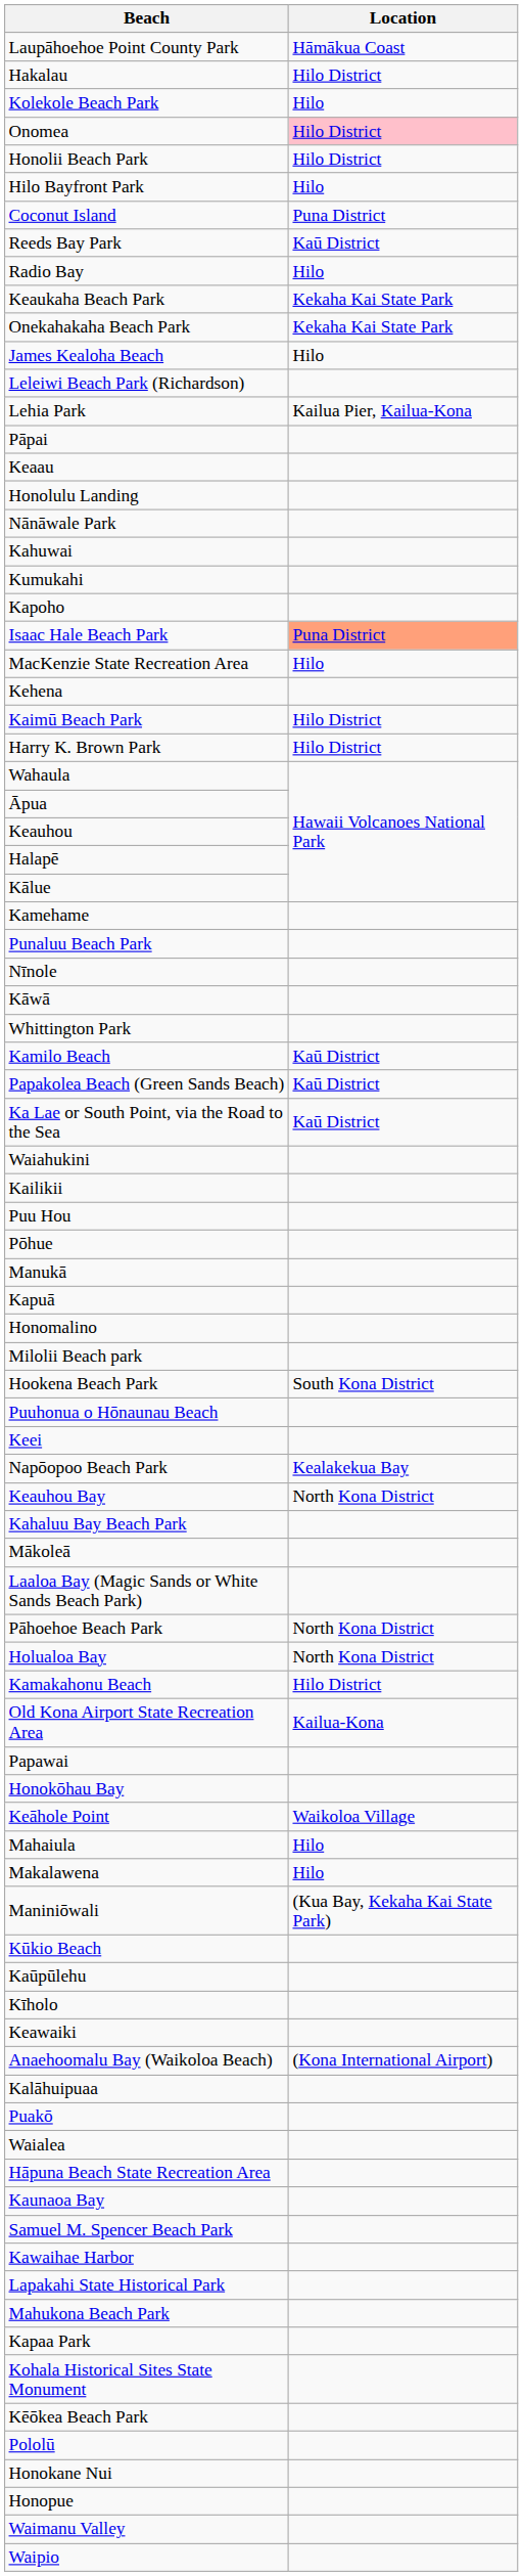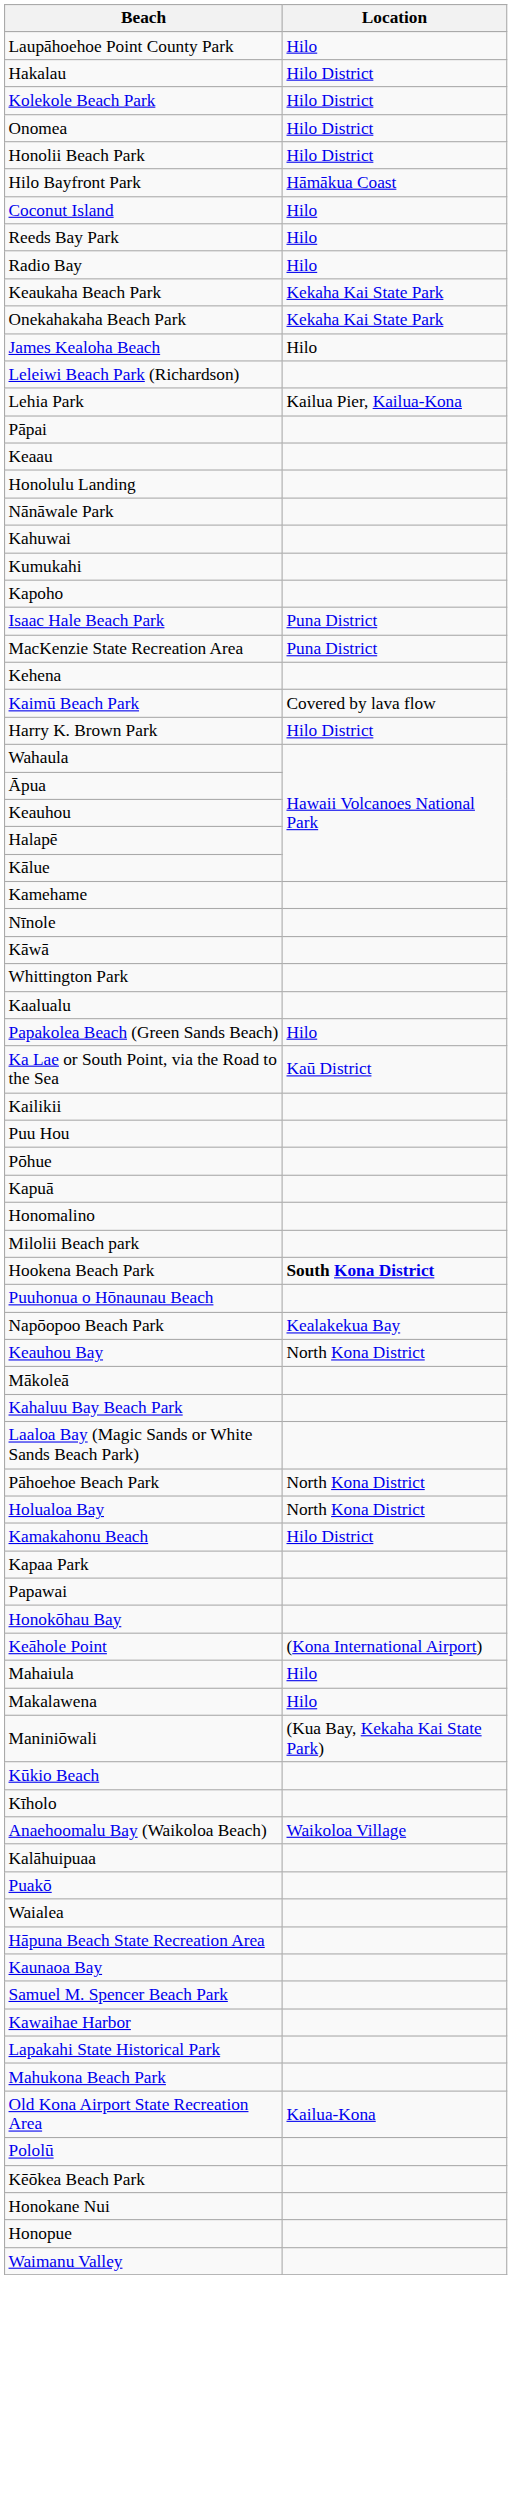 <table class="wikitable sortable collapsible collapsed">
 <tr align="center" bgcolor="#D6D6D6">
 <th width="250"><strong>Beach</strong></th>
 <th width="200"><strong>Location</strong></th>
 </tr>
 <tr>
 <td>Laupāhoehoe Point County Park</td>
-<td><a href='#'>Hāmākua Coast</a></td>
+<td><a href='#'>Hilo</a></td>
 </tr>
 <tr>
 <td>Hakalau</td>
 <td><a href='#'>Hilo District</a></td>
 </tr>
 <tr>
 <td><a href='#'>Kolekole Beach Park</a></td>
-<td><a href='#'>Hilo</a></td>
+<td><a href='#'>Hilo District</a></td>
 </tr>
 <tr>
 <td>Onomea</td>
-<td style="background: pink;"><a href='#'>Hilo District</a></td>
+<td><a href='#'>Hilo District</a></td>
 </tr>
 <tr>
 <td>Honolii Beach Park</td>
 <td><a href='#'>Hilo District</a></td>
 </tr>
 <tr>
 <td>Hilo Bayfront Park</td>
+<td><a href='#'>Hāmākua Coast</a></td>
+</tr>
+<tr>
+<td><a href='#'>Coconut Island</a></td>
 <td><a href='#'>Hilo</a></td>
 </tr>
 <tr>
-<td><a href='#'>Coconut Island</a></td>
-<td><a href='#'>Puna District</a></td>
-</tr>
-<tr>
 <td>Reeds Bay Park</td>
-<td><a href='#'>Kaū District</a></td>
+<td><a href='#'>Hilo</a></td>
 </tr>
 <tr>
 <td>Radio Bay</td>
 <td><a href='#'>Hilo</a></td>
 </tr>
 <tr>
 <td>Keaukaha Beach Park</td>
 <td><a href='#'>Kekaha Kai State Park</a></td>
 </tr>
 <tr>
 <td>Onekahakaha Beach Park</td>
 <td><a href='#'>Kekaha Kai State Park</a></td>
 </tr>
 <tr>
 <td><a href='#'>James Kealoha Beach</a></td>
 <td>Hilo</td>
 </tr>
 <tr>
 <td><a href='#'>Leleiwi Beach Park</a> (Richardson)</td>
 <td></td>
 </tr>
 <tr>
 <td>Lehia Park</td>
 <td>Kailua Pier, <a href='#'>Kailua-Kona</a></td>
 </tr>
 <tr>
 <td>Pāpai</td>
 <td></td>
 </tr>
 <tr>
 <td>Keaau</td>
 <td></td>
 </tr>
 <tr>
 <td>Honolulu Landing</td>
 <td></td>
 </tr>
 <tr>
 <td>Nānāwale Park</td>
 <td></td>
 </tr>
 <tr>
 <td>Kahuwai</td>
 <td></td>
 </tr>
 <tr>
 <td>Kumukahi</td>
 <td></td>
 </tr>
 <tr>
 <td>Kapoho</td>
 <td></td>
 </tr>
 <tr>
 <td><a href='#'>Isaac Hale Beach Park</a></td>
-<td style="background: lightsalmon;"><a href='#'>Puna District</a></td>
+<td><a href='#'>Puna District</a></td>
 </tr>
 <tr>
 <td>MacKenzie State Recreation Area</td>
-<td><a href='#'>Hilo</a></td>
+<td><a href='#'>Puna District</a></td>
 </tr>
 <tr>
 <td>Kehena</td>
 <td></td>
 </tr>
 <tr>
 <td><a href='#'>Kaimū Beach Park</a></td>
-<td><a href='#'>Hilo District</a></td>
+<td>Covered by lava flow</td>
 </tr>
 <tr>
 <td>Harry K. Brown Park</td>
 <td><a href='#'>Hilo District</a></td>
 </tr>
 <tr>
 <td>Wahaula</td>
 <td rowspan=5><a href='#'>Hawaii Volcanoes National Park</a></td>
 </tr>
 <tr>
 <td>Āpua</td>
 </tr>
 <tr>
 <td>Keauhou</td>
 </tr>
 <tr>
 <td>Halapē</td>
 </tr>
 <tr>
 <td>Kālue</td>
 </tr>
 <tr>
 <td>Kamehame</td>
 <td></td>
 </tr>
 <tr>
-<td><a href='#'>Punaluu Beach Park</a></td>
-<td></td>
-</tr>
-<tr>
 <td>Nīnole</td>
 <td></td>
 </tr>
 <tr>
 <td>Kāwā</td>
 <td></td>
 </tr>
 <tr>
 <td>Whittington Park</td>
 <td></td>
 </tr>
 <tr>
-<td><a href='#'>Kamilo Beach</a></td>
-<td><a href='#'>Kaū District</a></td>
+<td>Kaalualu</td>
+<td></td>
 </tr>
 <tr>
 <td><a href='#'>Papakolea Beach</a> (Green Sands Beach)</td>
-<td><a href='#'>Kaū District</a></td>
+<td><a href='#'>Hilo</a></td>
 </tr>
 <tr>
 <td><a href='#'>Ka Lae</a> or South Point, via the Road to the Sea</td>
 <td><a href='#'>Kaū District</a></td>
-</tr>
-<tr>
-<td>Waiahukini</td>
-<td></td>
 </tr>
 <tr>
 <td>Kailikii</td>
 <td></td>
 </tr>
 <tr>
 <td>Puu Hou</td>
 <td></td>
 </tr>
 <tr>
 <td>Pōhue</td>
-<td></td>
-</tr>
-<tr>
-<td>Manukā</td>
 <td></td>
 </tr>
 <tr>
 <td>Kapuā</td>
 <td></td>
 </tr>
 <tr>
 <td>Honomalino</td>
 <td></td>
 </tr>
 <tr>
 <td>Milolii Beach park</td>
 <td></td>
 </tr>
 <tr>
 <td>Hookena Beach Park</td>
-<td>South <a href='#'>Kona District</a></td>
+<td><strong>South <a href='#'>Kona District</a></strong></td>
 </tr>
 <tr>
 <td><a href='#'>Puuhonua o Hōnaunau Beach</a></td>
-<td></td>
-</tr>
-<tr>
-<td><a href='#'>Keei</a></td>
 <td></td>
 </tr>
 <tr>
 <td>Napōopoo Beach Park</td>
 <td><a href='#'>Kealakekua Bay</a></td>
 </tr>
 <tr>
 <td><a href='#'>Keauhou Bay</a></td>
 <td>North <a href='#'>Kona District</a></td>
 </tr>
 <tr>
-<td><a href='#'>Kahaluu Bay Beach Park</a></td>
+<td>Mākoleā</td>
 <td></td>
 </tr>
 <tr>
-<td>Mākoleā</td>
+<td><a href='#'>Kahaluu Bay Beach Park</a></td>
 <td></td>
 </tr>
 <tr>
 <td><a href='#'>Laaloa Bay</a> (Magic Sands or White Sands Beach Park)</td>
 <td></td>
 </tr>
 <tr>
 <td>Pāhoehoe Beach Park</td>
 <td>North <a href='#'>Kona District</a></td>
 </tr>
 <tr>
 <td><a href='#'>Holualoa Bay</a></td>
 <td>North <a href='#'>Kona District</a></td>
 </tr>
 <tr>
 <td><a href='#'>Kamakahonu Beach</a></td>
 <td><a href='#'>Hilo District</a></td>
 </tr>
 <tr>
-<td><a href='#'>Old Kona Airport State Recreation Area</a></td>
-<td><a href='#'>Kailua-Kona</a></td>
+<td>Kapaa Park</td>
+<td></td>
 </tr>
 <tr>
 <td>Papawai</td>
 <td></td>
 </tr>
 <tr>
 <td><a href='#'>Honokōhau Bay</a></td>
 <td></td>
 </tr>
 <tr>
 <td><a href='#'>Keāhole Point</a></td>
-<td><a href='#'>Waikoloa Village</a></td>
+<td>(<a href='#'>Kona International Airport</a>)</td>
 </tr>
 <tr>
 <td>Mahaiula</td>
 <td><a href='#'>Hilo</a></td>
 </tr>
 <tr>
 <td>Makalawena</td>
 <td><a href='#'>Hilo</a></td>
 </tr>
 <tr>
 <td>Maniniōwali</td>
 <td>(Kua Bay, <a href='#'>Kekaha Kai State Park</a>)</td>
 </tr>
 <tr>
 <td><a href='#'>Kūkio Beach</a></td>
 <td></td>
 </tr>
 <tr>
-<td>Kaūpūlehu</td>
-<td></td>
-</tr>
-<tr>
 <td>Kīholo</td>
 <td></td>
 </tr>
 <tr>
-<td>Keawaiki</td>
-<td></td>
-</tr>
-<tr>
 <td><a href='#'>Anaehoomalu Bay</a> (Waikoloa Beach)</td>
-<td>(<a href='#'>Kona International Airport</a>)</td>
+<td><a href='#'>Waikoloa Village</a></td>
 </tr>
 <tr>
 <td>Kalāhuipuaa</td>
 <td></td>
 </tr>
 <tr>
 <td><a href='#'>Puakō</a></td>
 <td></td>
 </tr>
 <tr>
 <td>Waialea</td>
 <td></td>
 </tr>
 <tr>
 <td><a href='#'>Hāpuna Beach State Recreation Area</a></td>
 <td></td>
 </tr>
 <tr>
 <td><a href='#'>Kaunaoa Bay</a></td>
 <td></td>
 </tr>
 <tr>
 <td><a href='#'>Samuel M. Spencer Beach Park</a></td>
 <td></td>
 </tr>
 <tr>
 <td><a href='#'>Kawaihae Harbor</a></td>
 <td></td>
 </tr>
 <tr>
 <td><a href='#'>Lapakahi State Historical Park</a></td>
 <td></td>
 </tr>
 <tr>
 <td><a href='#'>Mahukona Beach Park</a></td>
 <td></td>
 </tr>
 <tr>
-<td>Kapaa Park</td>
-<td></td>
+<td><a href='#'>Old Kona Airport State Recreation Area</a></td>
+<td><a href='#'>Kailua-Kona</a></td>
 </tr>
 <tr>
-<td><a href='#'>Kohala Historical Sites State Monument</a></td>
+<td><a href='#'>Pololū</a></td>
 <td></td>
 </tr>
 <tr>
 <td>Kēōkea Beach Park</td>
-<td></td>
-</tr>
-<tr>
-<td><a href='#'>Pololū</a></td>
 <td></td>
 </tr>
 <tr>
 <td>Honokane Nui</td>
 <td></td>
 </tr>
 <tr>
 <td>Honopue</td>
 <td></td>
 </tr>
 <tr>
 <td><a href='#'>Waimanu Valley</a></td>
 <td></td>
 </tr>
-<tr>
-<td><a href='#'>Waipio</a></td>
-<td></td>
-</tr>
 </table>
